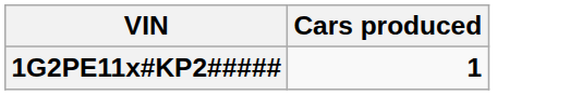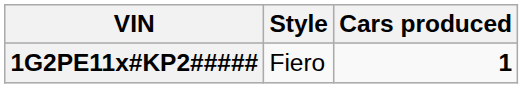 <table class="wikitable">
 <tr>
 <th scope="col">VIN</th>
+<th scope="col">Style</th>
 <th scope="col">Cars produced</th>
 </tr>
 <tr>
 <th scope="row">1G2PE11x#KP2#####</th>
+<td>Fiero</td>
 <td style="text-align:right;"><strong>1</strong></td>
 </tr>
 </table>
